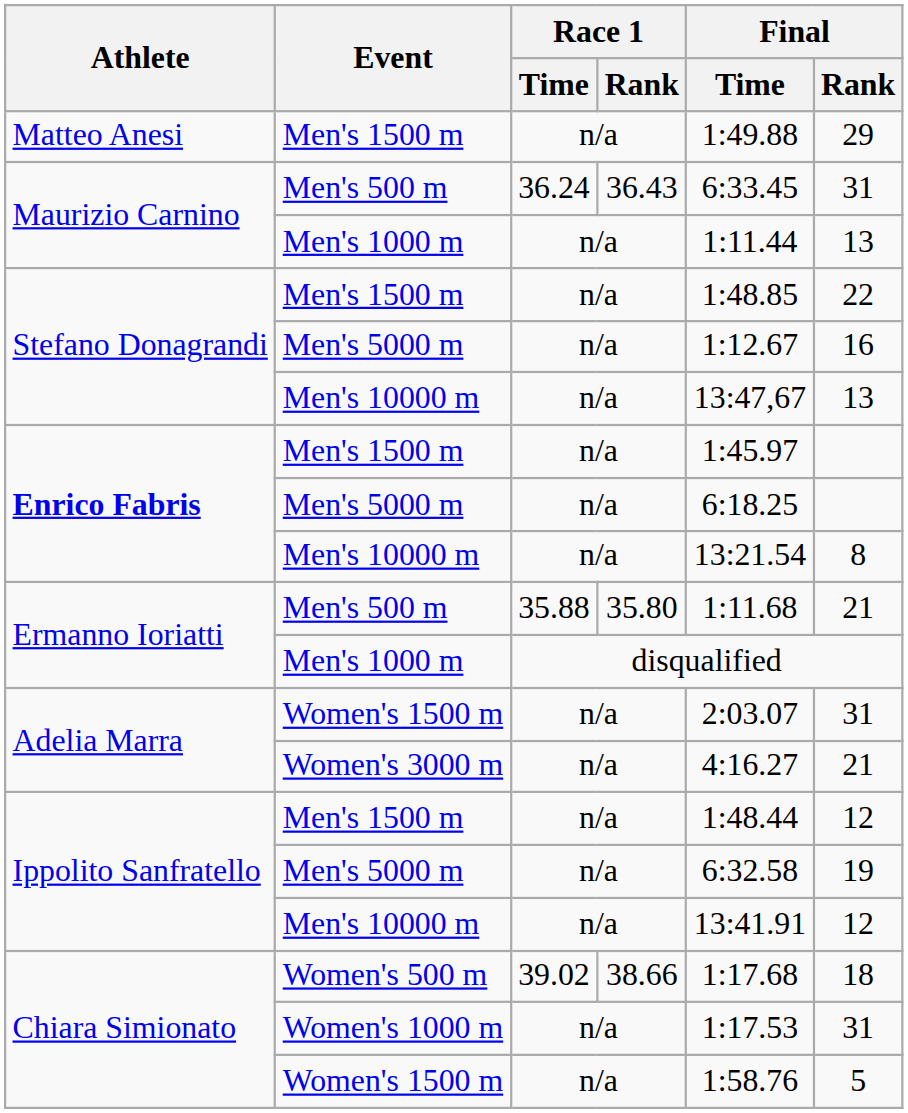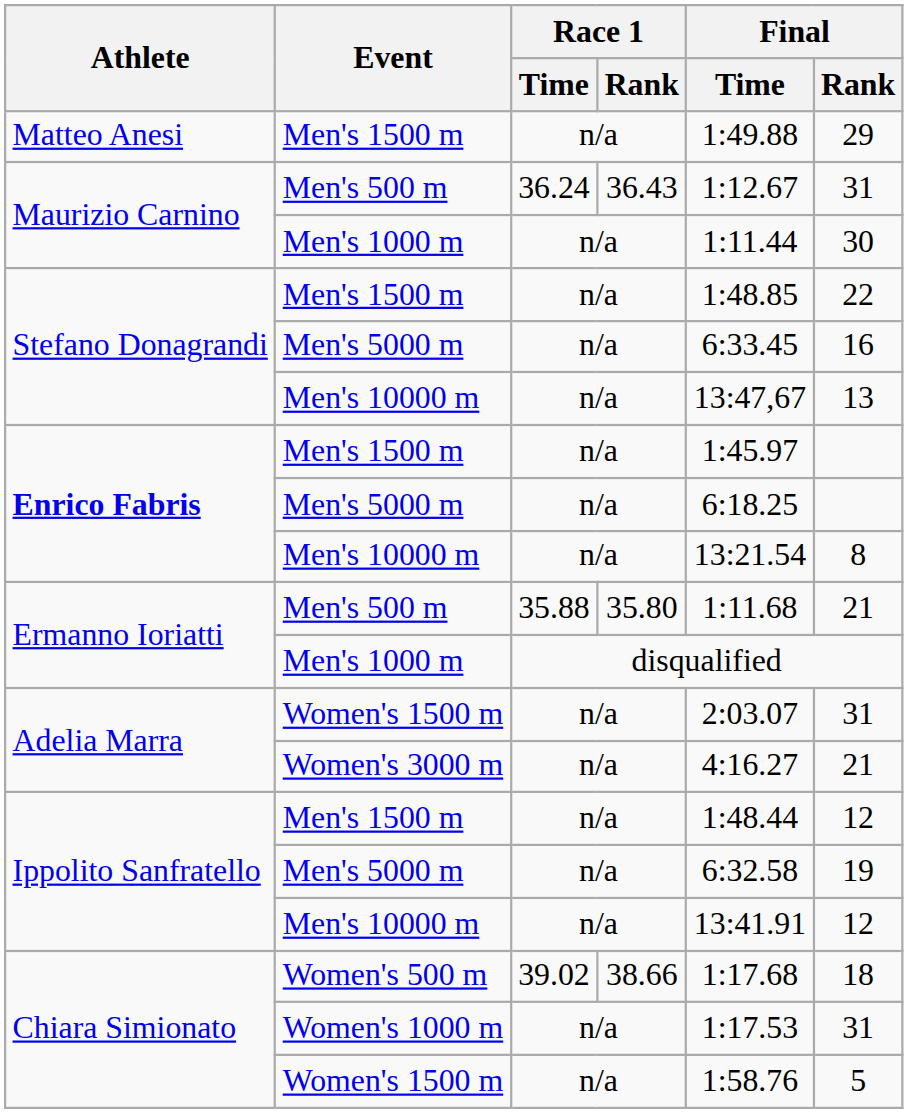 <table class="wikitable" style="font-size:90%">
 <tr>
 <th rowspan="2">Athlete</th>
 <th rowspan="2">Event</th>
 <th colspan="2">Race 1</th>
 <th colspan="2">Final</th>
 </tr>
 <tr>
 <th>Time</th>
 <th>Rank</th>
 <th>Time</th>
 <th>Rank</th>
 </tr>
 <tr>
 <td><a href='#'>Matteo Anesi</a></td>
 <td><a href='#'>Men's 1500 m</a></td>
 <td colspan=2 align="center">n/a</td>
 <td align="center">1:49.88</td>
 <td align="center">29</td>
 </tr>
 <tr>
 <td rowspan=2><a href='#'>Maurizio Carnino</a></td>
 <td><a href='#'>Men's 500 m</a></td>
 <td align="center">36.24</td>
 <td align="center">36.43</td>
-<td align="center">6:33.45</td>
+<td align="center">1:12.67</td>
 <td align="center">31</td>
 </tr>
 <tr>
 <td><a href='#'>Men's 1000 m</a></td>
 <td colspan=2 align="center">n/a</td>
 <td align="center">1:11.44</td>
-<td align="center">13</td>
+<td align="center">30</td>
 </tr>
 <tr>
 <td rowspan=3><a href='#'>Stefano Donagrandi</a></td>
 <td><a href='#'>Men's 1500 m</a></td>
 <td colspan=2 align="center">n/a</td>
 <td align="center">1:48.85</td>
 <td align="center">22</td>
 </tr>
 <tr>
 <td><a href='#'>Men's 5000 m</a></td>
 <td colspan=2 align="center">n/a</td>
-<td align="center">1:12.67</td>
+<td align="center">6:33.45</td>
 <td align="center">16</td>
 </tr>
 <tr>
 <td><a href='#'>Men's 10000 m</a></td>
 <td colspan=2 align="center">n/a</td>
 <td align="center">13:47,67</td>
 <td align="center">13</td>
 </tr>
 <tr>
 <td rowspan=3><strong><a href='#'>Enrico Fabris</a></strong></td>
 <td><a href='#'>Men's 1500 m</a></td>
 <td colspan=2 align="center">n/a</td>
 <td align="center">1:45.97</td>
 <td align="center"></td>
 </tr>
 <tr>
 <td><a href='#'>Men's 5000 m</a></td>
 <td colspan=2 align="center">n/a</td>
 <td align="center">6:18.25</td>
 <td align="center"></td>
 </tr>
 <tr>
 <td><a href='#'>Men's 10000 m</a></td>
 <td colspan=2 align="center">n/a</td>
 <td align="center">13:21.54</td>
 <td align="center">8</td>
 </tr>
 <tr>
 <td rowspan=2><a href='#'>Ermanno Ioriatti</a></td>
 <td><a href='#'>Men's 500 m</a></td>
 <td align="center">35.88</td>
 <td align="center">35.80</td>
 <td align="center">1:11.68</td>
 <td align="center">21</td>
 </tr>
 <tr>
 <td><a href='#'>Men's 1000 m</a></td>
 <td colspan=4 align="center">disqualified</td>
 </tr>
 <tr>
 <td rowspan=2><a href='#'>Adelia Marra</a></td>
 <td><a href='#'>Women's 1500 m</a></td>
 <td colspan=2 align="center">n/a</td>
 <td align="center">2:03.07</td>
 <td align="center">31</td>
 </tr>
 <tr>
 <td><a href='#'>Women's 3000 m</a></td>
 <td colspan=2 align="center">n/a</td>
 <td align="center">4:16.27</td>
 <td align="center">21</td>
 </tr>
 <tr>
 <td rowspan=3><a href='#'>Ippolito Sanfratello</a></td>
 <td><a href='#'>Men's 1500 m</a></td>
 <td colspan=2 align="center">n/a</td>
 <td align="center">1:48.44</td>
 <td align="center">12</td>
 </tr>
 <tr>
 <td><a href='#'>Men's 5000 m</a></td>
 <td colspan=2 align="center">n/a</td>
 <td align="center">6:32.58</td>
 <td align="center">19</td>
 </tr>
 <tr>
 <td><a href='#'>Men's 10000 m</a></td>
 <td colspan=2 align="center">n/a</td>
 <td align="center">13:41.91</td>
 <td align="center">12</td>
 </tr>
 <tr>
 <td rowspan=3><a href='#'>Chiara Simionato</a></td>
 <td><a href='#'>Women's 500 m</a></td>
 <td align="center">39.02</td>
 <td align="center">38.66</td>
 <td align="center">1:17.68</td>
 <td align="center">18</td>
 </tr>
 <tr>
 <td><a href='#'>Women's 1000 m</a></td>
 <td colspan=2 align="center">n/a</td>
 <td align="center">1:17.53</td>
 <td align="center">31</td>
 </tr>
 <tr>
 <td><a href='#'>Women's 1500 m</a></td>
 <td colspan=2 align="center">n/a</td>
 <td align="center">1:58.76</td>
 <td align="center">5</td>
 </tr>
 </table>
